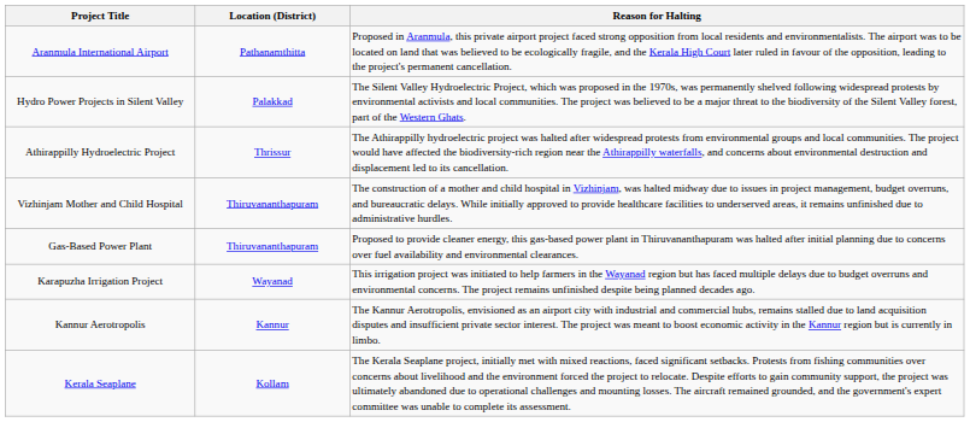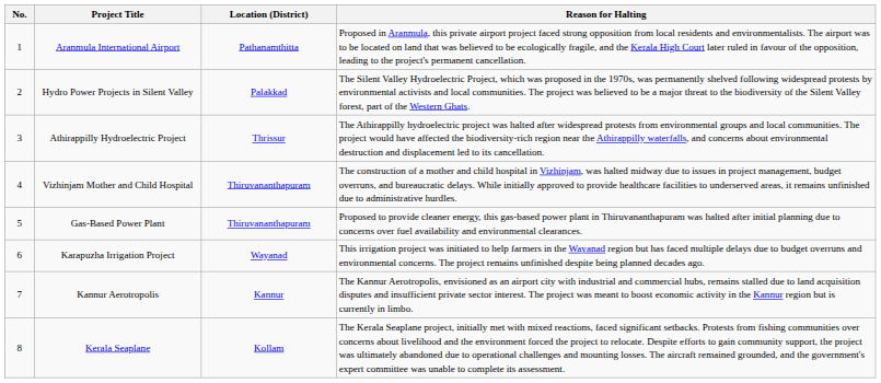 <table class="wikitable" style="text-align:center; line-height:20px; font-size:90%; width:100%;">
 <tr>
+<th width=10px>No.</th>
 <th width=150px>Project Title</th>
 <th width=10px>Location (District)</th>
 <th width=500px>Reason for Halting</th>
 </tr>
 <tr>
+<td>1</td>
 <td><a href='#'>Aranmula International Airport</a></td>
 <td><a href='#'>Pathanamthitta</a></td>
 <td align="left">Proposed in <a href='#'>Aranmula</a>, this private airport project faced strong opposition from local residents and environmentalists. The airport was to be located on land that was believed to be ecologically fragile, and the <a href='#'>Kerala High Court</a> later ruled in favour of the opposition, leading to the project's permanent cancellation.</td>
 </tr>
 <tr>
+<td>2</td>
 <td>Hydro Power Projects in Silent Valley</td>
 <td><a href='#'>Palakkad</a></td>
 <td align="left">The Silent Valley Hydroelectric Project, which was proposed in the 1970s, was permanently shelved following widespread protests by environmental activists and local communities. The project was believed to be a major threat to the biodiversity of the Silent Valley forest, part of the <a href='#'>Western Ghats</a>.</td>
 </tr>
 <tr>
+<td>3</td>
 <td>Athirappilly Hydroelectric Project</td>
 <td><a href='#'>Thrissur</a></td>
 <td align="left">The Athirappilly hydroelectric project was halted after widespread protests from environmental groups and local communities. The project would have affected the biodiversity-rich region near the <a href='#'>Athirappilly waterfalls</a>, and concerns about environmental destruction and displacement led to its cancellation.</td>
 </tr>
 <tr>
+<td>4</td>
 <td>Vizhinjam Mother and Child Hospital</td>
 <td><a href='#'>Thiruvananthapuram</a></td>
 <td align="left">The construction of a mother and child hospital in <a href='#'>Vizhinjam</a>, was halted midway due to issues in project management, budget overruns, and bureaucratic delays. While initially approved to provide healthcare facilities to underserved areas, it remains unfinished due to administrative hurdles.</td>
 </tr>
 <tr>
+<td>5</td>
 <td>Gas-Based Power Plant</td>
 <td><a href='#'>Thiruvananthapuram</a></td>
 <td align="left">Proposed to provide cleaner energy, this gas-based power plant in Thiruvananthapuram was halted after initial planning due to concerns over fuel availability and environmental clearances.</td>
 </tr>
 <tr>
+<td>6</td>
 <td>Karapuzha Irrigation Project</td>
 <td><a href='#'>Wayanad</a></td>
 <td align="left">This irrigation project was initiated to help farmers in the <a href='#'>Wayanad</a> region but has faced multiple delays due to budget overruns and environmental concerns. The project remains unfinished despite being planned decades ago.</td>
 </tr>
 <tr>
+<td>7</td>
 <td>Kannur Aerotropolis</td>
 <td><a href='#'>Kannur</a></td>
 <td align="left">The Kannur Aerotropolis, envisioned as an airport city with industrial and commercial hubs, remains stalled due to land acquisition disputes and insufficient private sector interest. The project was meant to boost economic activity in the <a href='#'>Kannur</a> region but is currently in limbo.</td>
 </tr>
 <tr>
+<td>8</td>
 <td><a href='#'>Kerala Seaplane</a></td>
 <td><a href='#'>Kollam</a></td>
 <td align="left">The Kerala Seaplane project, initially met with mixed reactions, faced significant setbacks. Protests from fishing communities over concerns about livelihood and the environment forced the project to relocate. Despite efforts to gain community support, the project was ultimately abandoned due to operational challenges and mounting losses. The aircraft remained grounded, and the government's expert committee was unable to complete its assessment.</td>
 </tr>
 </table>
